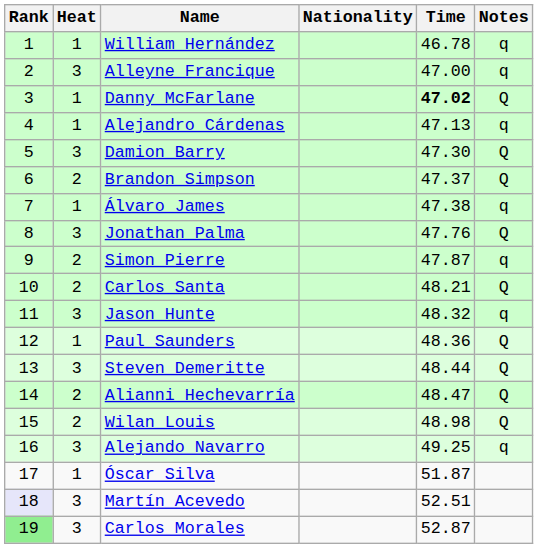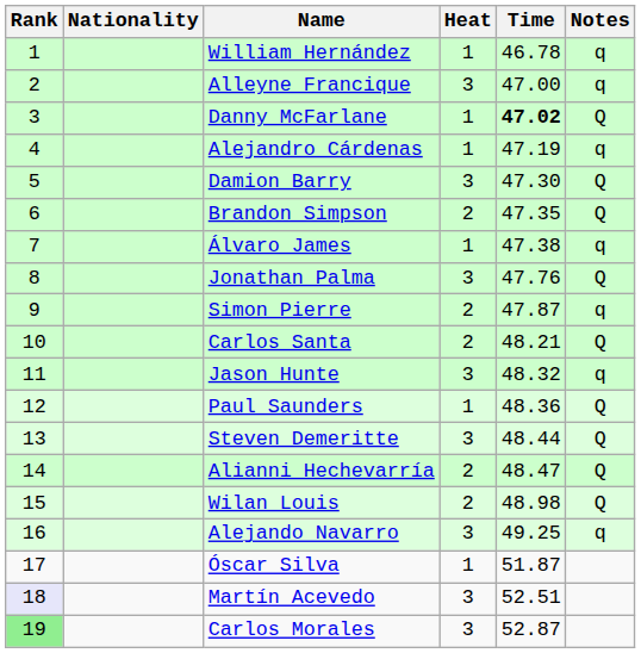 <table class="wikitable sortable" style="text-align:center;font-size:95%">
 <tr>
 <th>Rank</th>
+<th>Nationality</th>
+<th>Name</th>
 <th>Heat</th>
-<th>Name</th>
-<th>Nationality</th>
 <th>Time</th>
 <th>Notes</th>
 </tr>
 <tr bgcolor=ccffcc>
 <td>1</td>
+<td align=left></td>
+<td align=left><a href='#'>William Hernández</a></td>
 <td>1</td>
-<td align=left><a href='#'>William Hernández</a></td>
-<td align=left></td>
 <td>46.78</td>
 <td>q</td>
 </tr>
 <tr bgcolor=ccffcc>
 <td>2</td>
+<td align=left></td>
+<td align=left><a href='#'>Alleyne Francique</a></td>
 <td>3</td>
-<td align=left><a href='#'>Alleyne Francique</a></td>
-<td align=left></td>
 <td>47.00</td>
 <td>q</td>
 </tr>
 <tr bgcolor=ccffcc>
 <td>3</td>
+<td align=left></td>
+<td align=left><a href='#'>Danny McFarlane</a></td>
 <td>1</td>
-<td align=left><a href='#'>Danny McFarlane</a></td>
-<td align=left></td>
 <td><strong>47.02</strong></td>
 <td>Q</td>
 </tr>
 <tr bgcolor=ccffcc>
 <td>4</td>
+<td align=left></td>
+<td align=left><a href='#'>Alejandro Cárdenas</a></td>
 <td>1</td>
-<td align=left><a href='#'>Alejandro Cárdenas</a></td>
-<td align=left></td>
-<td>47.13</td>
+<td>47.19</td>
 <td>q</td>
 </tr>
 <tr bgcolor=ccffcc>
 <td>5</td>
+<td align=left></td>
+<td align=left><a href='#'>Damion Barry</a></td>
 <td>3</td>
-<td align=left><a href='#'>Damion Barry</a></td>
-<td align=left></td>
 <td>47.30</td>
 <td>Q</td>
 </tr>
 <tr bgcolor=ccffcc>
 <td>6</td>
+<td align=left></td>
+<td align=left><a href='#'>Brandon Simpson</a></td>
 <td>2</td>
-<td align=left><a href='#'>Brandon Simpson</a></td>
-<td align=left></td>
-<td>47.37</td>
+<td>47.35</td>
 <td>Q</td>
 </tr>
 <tr bgcolor=ccffcc>
 <td>7</td>
+<td align=left></td>
+<td align=left><a href='#'>Álvaro James</a></td>
 <td>1</td>
-<td align=left><a href='#'>Álvaro James</a></td>
-<td align=left></td>
 <td>47.38</td>
 <td>q</td>
 </tr>
 <tr bgcolor=ccffcc>
 <td>8</td>
+<td align=left></td>
+<td align=left><a href='#'>Jonathan Palma</a></td>
 <td>3</td>
-<td align=left><a href='#'>Jonathan Palma</a></td>
-<td align=left></td>
 <td>47.76</td>
 <td>Q</td>
 </tr>
 <tr bgcolor=ccffcc>
 <td>9</td>
+<td align=left></td>
+<td align=left><a href='#'>Simon Pierre</a></td>
 <td>2</td>
-<td align=left><a href='#'>Simon Pierre</a></td>
-<td align=left></td>
 <td>47.87</td>
 <td>q</td>
 </tr>
 <tr bgcolor=ccffcc>
 <td>10</td>
+<td align=left></td>
+<td align=left><a href='#'>Carlos Santa</a></td>
 <td>2</td>
-<td align=left><a href='#'>Carlos Santa</a></td>
-<td align=left></td>
 <td>48.21</td>
 <td>Q</td>
 </tr>
 <tr bgcolor=ccffcc>
 <td>11</td>
+<td align=left></td>
+<td align=left><a href='#'>Jason Hunte</a></td>
 <td>3</td>
-<td align=left><a href='#'>Jason Hunte</a></td>
-<td align=left></td>
 <td>48.32</td>
 <td>q</td>
 </tr>
 <tr bgcolor=ddffdd>
 <td>12</td>
+<td align=left></td>
+<td align=left><a href='#'>Paul Saunders</a></td>
 <td>1</td>
-<td align=left><a href='#'>Paul Saunders</a></td>
-<td align=left></td>
 <td>48.36</td>
 <td>Q</td>
 </tr>
 <tr bgcolor=ddffdd>
 <td>13</td>
+<td align=left></td>
+<td align=left><a href='#'>Steven Demeritte</a></td>
 <td>3</td>
-<td align=left><a href='#'>Steven Demeritte</a></td>
-<td align=left></td>
 <td>48.44</td>
 <td>Q</td>
 </tr>
 <tr bgcolor=ccffcc>
 <td>14</td>
+<td align=left></td>
+<td align=left><a href='#'>Alianni Hechevarría</a></td>
 <td>2</td>
-<td align=left><a href='#'>Alianni Hechevarría</a></td>
-<td align=left></td>
 <td>48.47</td>
 <td>Q</td>
 </tr>
 <tr bgcolor=ddffdd>
 <td>15</td>
+<td align=left></td>
+<td align=left><a href='#'>Wilan Louis</a></td>
 <td>2</td>
-<td align=left><a href='#'>Wilan Louis</a></td>
-<td align=left></td>
 <td>48.98</td>
 <td>Q</td>
 </tr>
 <tr bgcolor=ddffdd>
 <td>16</td>
+<td align=left></td>
+<td align=left><a href='#'>Alejando Navarro</a></td>
 <td>3</td>
-<td align=left><a href='#'>Alejando Navarro</a></td>
-<td align=left></td>
 <td>49.25</td>
 <td>q</td>
 </tr>
 <tr>
 <td>17</td>
+<td align=left></td>
+<td align=left><a href='#'>Óscar Silva</a></td>
 <td>1</td>
-<td align=left><a href='#'>Óscar Silva</a></td>
-<td align=left></td>
 <td>51.87</td>
 <td></td>
 </tr>
 <tr>
 <td style="background: lavender;">18</td>
+<td align=left></td>
+<td align=left><a href='#'>Martín Acevedo</a></td>
 <td>3</td>
-<td align=left><a href='#'>Martín Acevedo</a></td>
-<td align=left></td>
 <td>52.51</td>
 <td></td>
 </tr>
 <tr>
 <td style="background: lightgreen;">19</td>
+<td align=left></td>
+<td align=left><a href='#'>Carlos Morales</a></td>
 <td>3</td>
-<td align=left><a href='#'>Carlos Morales</a></td>
-<td align=left></td>
 <td>52.87</td>
 <td></td>
 </tr>
 </table>
